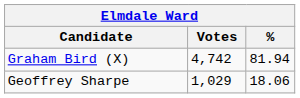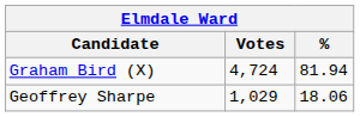 <table class="wikitable">
 <tr>
 <th colspan="3"><a href='#'>Elmdale Ward</a></th>
 </tr>
 <tr>
 <th style="width: 170px">Candidate</th>
 <th style="width: 50px">Votes</th>
 <th style="width: 40px">%</th>
 </tr>
 <tr>
 <td><a href='#'>Graham Bird</a> (X)</td>
-<td>4,742</td>
+<td>4,724</td>
 <td>81.94</td>
 </tr>
 <tr>
 <td>Geoffrey Sharpe</td>
 <td>1,029</td>
 <td>18.06</td>
 </tr>
 </table>
